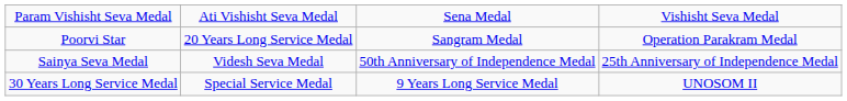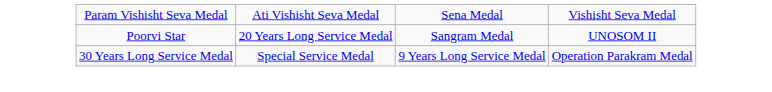 <table class="wikitable" style="margin:1em auto; text-align:center;">
 <tr>
 <td><a href='#'>Param Vishisht Seva Medal</a></td>
 <td><a href='#'>Ati Vishisht Seva Medal</a></td>
 <td><a href='#'>Sena Medal</a></td>
 <td><a href='#'>Vishisht Seva Medal</a></td>
 </tr>
 <tr>
 <td><a href='#'>Poorvi Star</a></td>
 <td><a href='#'>20 Years Long Service Medal</a></td>
 <td><a href='#'>Sangram Medal</a></td>
-<td><a href='#'>Operation Parakram Medal</a></td>
-</tr>
-<tr>
-<td><a href='#'>Sainya Seva Medal</a></td>
-<td><a href='#'>Videsh Seva Medal</a></td>
-<td><a href='#'>50th Anniversary of Independence Medal</a></td>
-<td><a href='#'>25th Anniversary of Independence Medal</a></td>
+<td><a href='#'>UNOSOM II</a></td>
 </tr>
 <tr>
 <td><a href='#'>30 Years Long Service Medal</a></td>
 <td><a href='#'>Special Service Medal</a></td>
 <td><a href='#'>9 Years Long Service Medal</a></td>
-<td><a href='#'>UNOSOM II</a></td>
+<td><a href='#'>Operation Parakram Medal</a></td>
 </tr>
 </table>
